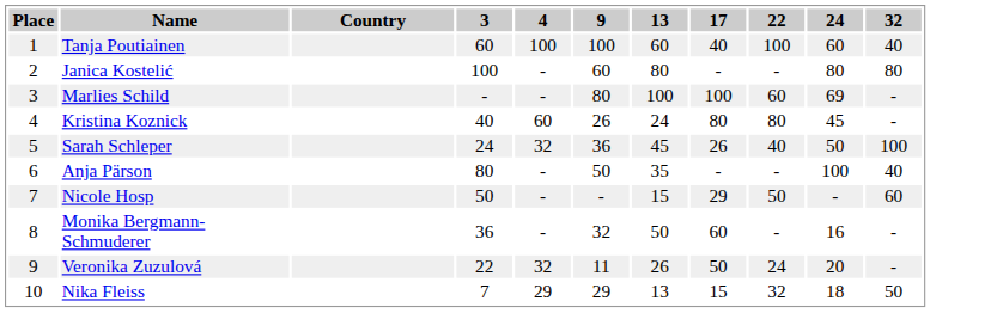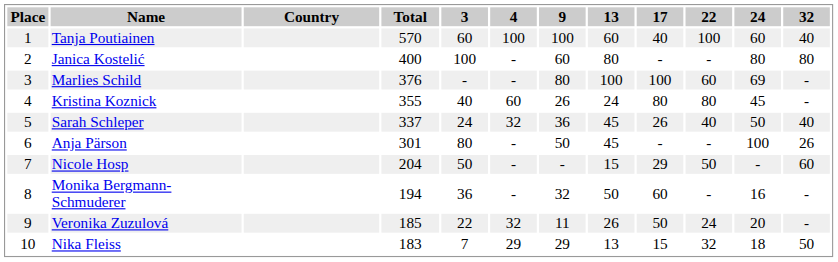 <table border="0" style="border: 1px solid #999; background-color:#FFFFFF; text-align:center; font-size:86%; line-height:15px;">
 <tr align="center" bgcolor="#CCCCCC">
 <th width=35>Place</th>
 <th width=170>Name</th>
 <th width=120>Country</th>
+<th width=50>Total</th>
 <th width=40>3</th>
 <th width=40>4</th>
 <th width=40>9</th>
 <th width=40>13</th>
 <th width=40>17</th>
 <th width=40>22</th>
 <th width=40>24</th>
 <th width=40>32</th>
 </tr>
 <tr bgcolor="#EFEFEF">
 <td>1</td>
 <td align="left"><a href='#'>Tanja Poutiainen</a></td>
 <td align="left"></td>
+<td>570</td>
 <td>60</td>
 <td>100</td>
 <td>100</td>
 <td>60</td>
 <td>40</td>
 <td>100</td>
 <td>60</td>
 <td>40</td>
 </tr>
 <tr>
 <td>2</td>
 <td align="left"><a href='#'>Janica Kostelić</a></td>
 <td align="left"></td>
+<td>400</td>
 <td>100</td>
 <td>-</td>
 <td>60</td>
 <td>80</td>
 <td>-</td>
 <td>-</td>
 <td>80</td>
 <td>80</td>
 </tr>
 <tr bgcolor="#EFEFEF">
 <td>3</td>
 <td align="left"><a href='#'>Marlies Schild</a></td>
 <td align="left"></td>
+<td>376</td>
 <td>-</td>
 <td>-</td>
 <td>80</td>
 <td>100</td>
 <td>100</td>
 <td>60</td>
 <td>69</td>
 <td>-</td>
 </tr>
 <tr>
 <td>4</td>
 <td align="left"><a href='#'>Kristina Koznick</a></td>
 <td align="left"></td>
+<td>355</td>
 <td>40</td>
 <td>60</td>
 <td>26</td>
 <td>24</td>
 <td>80</td>
 <td>80</td>
 <td>45</td>
 <td>-</td>
 </tr>
 <tr bgcolor="#EFEFEF">
 <td>5</td>
 <td align="left"><a href='#'>Sarah Schleper</a></td>
 <td align="left"></td>
+<td>337</td>
 <td>24</td>
 <td>32</td>
 <td>36</td>
 <td>45</td>
 <td>26</td>
 <td>40</td>
 <td>50</td>
-<td>100</td>
+<td>40</td>
 </tr>
 <tr>
 <td>6</td>
 <td align="left"><a href='#'>Anja Pärson</a></td>
 <td align="left"></td>
+<td>301</td>
 <td>80</td>
 <td>-</td>
 <td>50</td>
-<td>35</td>
+<td>45</td>
 <td>-</td>
 <td>-</td>
 <td>100</td>
-<td>40</td>
+<td>26</td>
 </tr>
 <tr bgcolor="#EFEFEF">
 <td>7</td>
 <td align="left"><a href='#'>Nicole Hosp</a></td>
 <td align="left"></td>
+<td>204</td>
 <td>50</td>
 <td>-</td>
 <td>-</td>
 <td>15</td>
 <td>29</td>
 <td>50</td>
 <td>-</td>
 <td>60</td>
 </tr>
 <tr>
 <td>8</td>
 <td align="left"><a href='#'>Monika Bergmann-Schmuderer</a></td>
 <td align="left"></td>
+<td>194</td>
 <td>36</td>
 <td>-</td>
 <td>32</td>
 <td>50</td>
 <td>60</td>
 <td>-</td>
 <td>16</td>
 <td>-</td>
 </tr>
 <tr bgcolor="#EFEFEF">
 <td>9</td>
 <td align="left"><a href='#'>Veronika Zuzulová</a></td>
 <td align="left"></td>
+<td>185</td>
 <td>22</td>
 <td>32</td>
 <td>11</td>
 <td>26</td>
 <td>50</td>
 <td>24</td>
 <td>20</td>
 <td>-</td>
 </tr>
 <tr>
 <td>10</td>
 <td align="left"><a href='#'>Nika Fleiss</a></td>
 <td align="left"></td>
+<td>183</td>
 <td>7</td>
 <td>29</td>
 <td>29</td>
 <td>13</td>
 <td>15</td>
 <td>32</td>
 <td>18</td>
 <td>50</td>
 </tr>
 </table>
